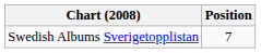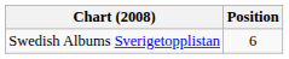 <table class="wikitable sortable">
 <tr>
 <th>Chart (2008)</th>
 <th>Position</th>
 </tr>
 <tr>
 <td>Swedish Albums <a href='#'>Sverigetopplistan</a></td>
-<td style="text-align:center;">7</td>
+<td style="text-align:center;">6</td>
 </tr>
 </table>
